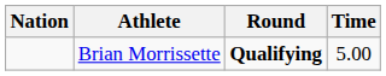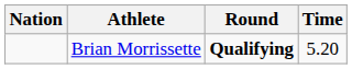 <table class="wikitable sortable" style="text-align:center">
 <tr>
 <th>Nation</th>
 <th>Athlete</th>
 <th>Round</th>
 <th>Time</th>
 </tr>
 <tr>
 <td align=left></td>
 <td align=left><a href='#'>Brian Morrissette</a></td>
 <td><strong>Qualifying</strong></td>
-<td>5.00</td>
+<td>5.20</td>
 </tr>
 </table>
